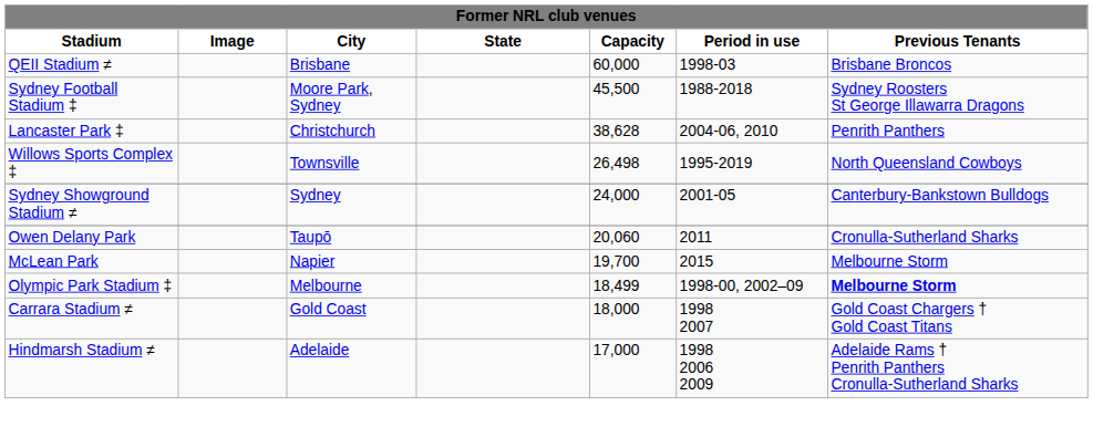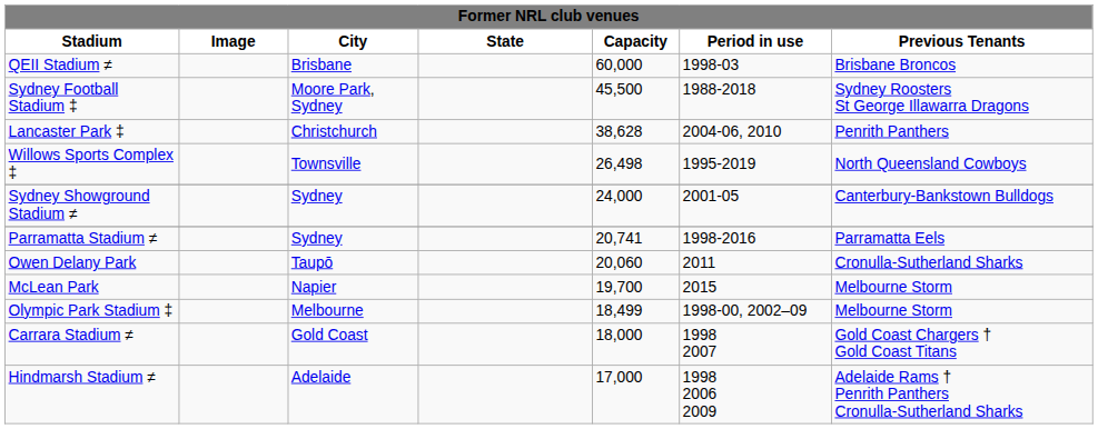 <table class="wikitable" style="width: 90%">
 <tr>
 <td style="background:gray; text-align:center;" colspan="7"><strong><span>Former NRL club venues</span></strong></td>
 </tr>
 <tr>
 <th style="background:white; width:16%">Stadium</th>
 <th style="background:white; width:10%">Image</th>
 <th style="background:white; width:12%">City</th>
 <th style="background:white; width:16%">State</th>
 <th style="background:white; width:8%">Capacity</th>
 <th style="background:white; width:14%">Period in use</th>
 <th style="background:white; width:25%">Previous Tenants</th>
 </tr>
 <tr valign=top>
 <td><a href='#'>QEII Stadium</a> ≠</td>
 <td></td>
 <td><a href='#'>Brisbane</a></td>
 <td></td>
 <td>60,000</td>
 <td>1998-03</td>
 <td> <a href='#'>Brisbane Broncos</a></td>
 </tr>
 <tr valign=top>
 <td><a href='#'>Sydney Football Stadium</a> ‡</td>
 <td></td>
 <td><a href='#'>Moore Park</a>, <a href='#'>Sydney</a></td>
 <td></td>
 <td>45,500</td>
 <td>1988-2018</td>
 <td> <a href='#'>Sydney Roosters</a><br> <a href='#'>St George Illawarra Dragons</a></td>
 </tr>
 <tr valign=top>
 <td><a href='#'>Lancaster Park</a> ‡</td>
 <td></td>
 <td><a href='#'>Christchurch</a></td>
 <td></td>
 <td>38,628</td>
 <td>2004-06, 2010</td>
 <td> <a href='#'>Penrith Panthers</a></td>
 </tr>
 <tr>
 <td><a href='#'>Willows Sports Complex</a> ‡</td>
 <td></td>
 <td><a href='#'>Townsville</a></td>
 <td></td>
 <td>26,498</td>
 <td>1995-2019</td>
 <td> <a href='#'>North Queensland Cowboys</a></td>
 </tr>
 <tr>
 </tr>
 <tr valign=top>
 <td><a href='#'>Sydney Showground Stadium</a> ≠</td>
 <td></td>
 <td><a href='#'>Sydney</a></td>
 <td></td>
 <td>24,000</td>
 <td>2001-05</td>
 <td> <a href='#'>Canterbury-Bankstown Bulldogs</a></td>
 </tr>
 <tr>
 </tr>
+<tr valign=top>
+<td><a href='#'>Parramatta Stadium</a> ≠</td>
+<td></td>
+<td><a href='#'>Sydney</a></td>
+<td></td>
+<td>20,741</td>
+<td>1998-2016</td>
+<td> <a href='#'>Parramatta Eels</a></td>
+</tr>
 <tr>
 <td><a href='#'>Owen Delany Park</a></td>
 <td></td>
 <td><a href='#'>Taupō</a></td>
 <td></td>
 <td>20,060</td>
 <td>2011</td>
 <td> <a href='#'>Cronulla-Sutherland Sharks</a></td>
 </tr>
 <tr>
 <td><a href='#'>McLean Park</a></td>
 <td></td>
 <td><a href='#'>Napier</a></td>
 <td></td>
 <td>19,700</td>
 <td>2015</td>
 <td> <a href='#'>Melbourne Storm</a></td>
 </tr>
 <tr valign=top>
 <td><a href='#'>Olympic Park Stadium</a> ‡</td>
 <td></td>
 <td><a href='#'>Melbourne</a></td>
 <td></td>
 <td>18,499</td>
 <td>1998-00, 2002–09</td>
-<td><strong> <a href='#'>Melbourne Storm</a></strong></td>
+<td> <a href='#'>Melbourne Storm</a></td>
 </tr>
 <tr valign=top>
 <td><a href='#'>Carrara Stadium</a> ≠</td>
 <td></td>
 <td><a href='#'>Gold Coast</a></td>
 <td></td>
 <td>18,000</td>
 <td>1998 <br> 2007</td>
 <td> <a href='#'>Gold Coast Chargers</a> † <br>   <a href='#'>Gold Coast Titans</a></td>
 </tr>
 <tr valign=top>
 <td><a href='#'>Hindmarsh Stadium</a> ≠</td>
 <td></td>
 <td><a href='#'>Adelaide</a></td>
 <td></td>
 <td>17,000</td>
 <td>1998 <br> 2006 <br> 2009</td>
 <td> <a href='#'>Adelaide Rams</a> † <br>  <a href='#'>Penrith Panthers</a> <br>  <a href='#'>Cronulla-Sutherland Sharks</a></td>
 </tr>
 </table>
